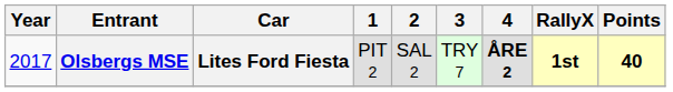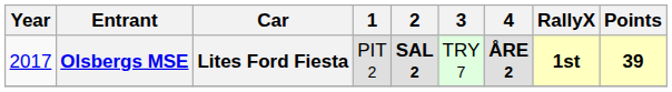 <table class="wikitable" border="1" style="text-align:center; font-size:90%;">
 <tr valign="top">
 <th>Year</th>
 <th>Entrant</th>
 <th>Car</th>
 <th>1</th>
 <th>2</th>
 <th>3</th>
 <th>4</th>
 <th>RallyX</th>
 <th>Points</th>
 </tr>
 <tr>
 <td><a href='#'>2017</a></td>
 <th><a href='#'>Olsbergs MSE</a></th>
 <th>Lites Ford Fiesta</th>
 <td style="background:#DFDFDF;">PIT<br><small>2</small></td>
-<td style="background:#DFDFDF;">SAL<br><small>2</small></td>
+<td style="background:#DFDFDF;"><strong>SAL<br><small>2</small></strong></td>
 <td style="background:#DFFFDF;">TRY<br><small>7</small></td>
 <td style="background:#DFDFDF;"><strong>ÅRE<br><small>2</small></strong></td>
 <th style="background:#FFFFBF;">1st</th>
-<th style="background:#FFFFBF;">40</th>
+<th style="background:#FFFFBF;">39</th>
 </tr>
 <tr>
 </tr>
 </table>
